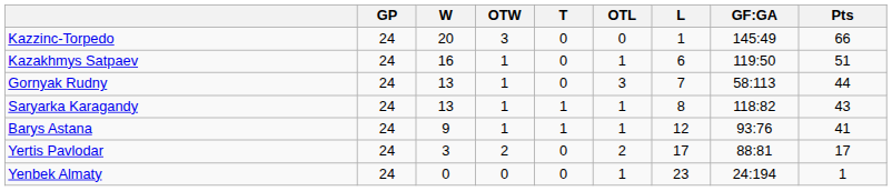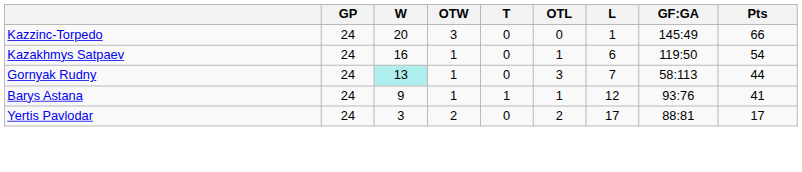 <table class="wikitable" width="50%">
 <tr>
 <th width="30%" bgcolor="#e0e0e0"></th>
 <th width="5%" bgcolor="#e0e0e0">GP</th>
 <th width="5%" bgcolor="#e0e0e0">W</th>
 <th width="5%" bgcolor="#e0e0e0">OTW</th>
 <th width="5%" bgcolor="#e0e0e0">T</th>
 <th width="5%" bgcolor="#e0e0e0">OTL</th>
 <th width="5%" bgcolor="#e0e0e0">L</th>
 <th width="7.5%" bgcolor="#e0e0e0">GF:GA</th>
 <th width="7.5%" bgcolor="#e0e0e0">Pts</th>
 </tr>
 <tr align="center">
 <td align="left"><a href='#'>Kazzinc-Torpedo</a></td>
 <td>24</td>
 <td>20</td>
 <td>3</td>
 <td>0</td>
 <td>0</td>
 <td>1</td>
 <td>145:49</td>
 <td>66</td>
 </tr>
 <tr align="center">
 <td align="left"><a href='#'>Kazakhmys Satpaev</a></td>
 <td>24</td>
 <td>16</td>
 <td>1</td>
 <td>0</td>
 <td>1</td>
 <td>6</td>
 <td>119:50</td>
-<td>51</td>
+<td>54</td>
 </tr>
 <tr align="center">
 <td align="left"><a href='#'>Gornyak Rudny</a></td>
 <td>24</td>
-<td>13</td>
+<td style="background: paleturquoise;">13</td>
 <td>1</td>
 <td>0</td>
 <td>3</td>
 <td>7</td>
 <td>58:113</td>
 <td>44</td>
-</tr>
-<tr align="center">
-<td align="left"><a href='#'>Saryarka Karagandy</a></td>
-<td>24</td>
-<td>13</td>
-<td>1</td>
-<td>1</td>
-<td>1</td>
-<td>8</td>
-<td>118:82</td>
-<td>43</td>
 </tr>
 <tr align="center">
 <td align="left"><a href='#'>Barys Astana</a></td>
 <td>24</td>
 <td>9</td>
 <td>1</td>
 <td>1</td>
 <td>1</td>
 <td>12</td>
 <td>93:76</td>
 <td>41</td>
 </tr>
 <tr align="center">
 <td align="left"><a href='#'>Yertis Pavlodar</a></td>
 <td>24</td>
 <td>3</td>
 <td>2</td>
 <td>0</td>
 <td>2</td>
 <td>17</td>
 <td>88:81</td>
 <td>17</td>
 </tr>
-<tr align="center">
-<td align="left"><a href='#'>Yenbek Almaty</a></td>
-<td>24</td>
-<td>0</td>
-<td>0</td>
-<td>0</td>
-<td>1</td>
-<td>23</td>
-<td>24:194</td>
-<td>1</td>
-</tr>
 </table>
